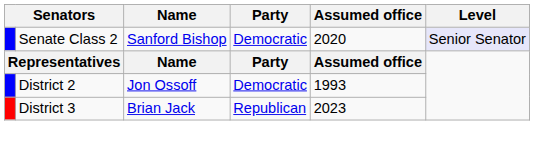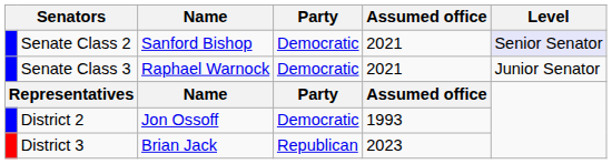 <table class=wikitable>
 <tr>
 <th colspan="2"  style="text-align:center; vertical-align:bottom;"><strong>Senators</strong></th>
 <th style="text-align:center; vertical-align:bottom;"><strong>Name</strong></th>
 <th style="text-align:center; vertical-align:bottom;"><strong>Party</strong></th>
 <th style="text-align:center; vertical-align:bottom;"><strong>Assumed office</strong></th>
 <th style="text-align:center; vertical-align:bottom;"><strong>Level</strong></th>
 </tr>
 <tr>
 <td style="background:blue;"> </td>
 <td>Senate Class 2</td>
 <td><a href='#'>Sanford Bishop</a></td>
 <td><a href='#'>Democratic</a></td>
-<td>2020</td>
+<td>2021</td>
 <td style="background: lavender;">Senior Senator</td>
+</tr>
+<tr>
+<td style="background:blue;"> </td>
+<td>Senate Class 3</td>
+<td><a href='#'>Raphael Warnock</a></td>
+<td><a href='#'>Democratic</a></td>
+<td>2021</td>
+<td>Junior Senator</td>
 </tr>
 <tr>
 <th colspan="2"  style="text-align:center; vertical-align:bottom;"><strong>Representatives</strong></th>
 <th style="text-align:center; vertical-align:bottom;"><strong>Name</strong></th>
 <th style="text-align:center; vertical-align:bottom;"><strong>Party</strong></th>
 <th style="text-align:center; vertical-align:bottom;"><strong>Assumed office</strong></th>
 </tr>
 <tr>
 <td style="background:blue;"> </td>
 <td>District 2</td>
 <td><a href='#'>Jon Ossoff</a></td>
 <td><a href='#'>Democratic</a></td>
 <td>1993</td>
 </tr>
 <tr>
 <td style="background:red;"> </td>
 <td>District 3</td>
 <td><a href='#'>Brian Jack</a></td>
 <td><a href='#'>Republican</a></td>
 <td>2023</td>
 </tr>
 </table>
